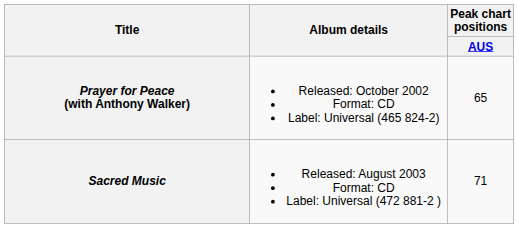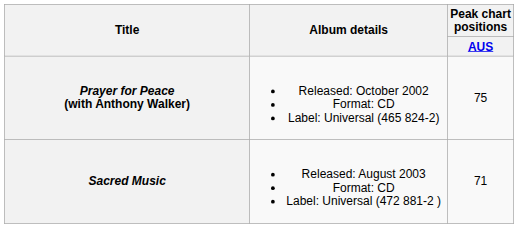 <table class="wikitable plainrowheaders" style="text-align:center;" border="1">
 <tr>
 <th scope="col" rowspan="2" style="width:20em;">Title</th>
 <th scope="col" rowspan="2" style="width:16em;">Album details</th>
 <th scope="col" colspan="1">Peak chart<br>positions</th>
 </tr>
 <tr>
 <th scope="col" style="text-align:center;"><a href='#'>AUS</a><br></th>
 </tr>
 <tr>
 <th scope="row"><em>Prayer for Peace</em> <br> (with Anthony Walker)</th>
 <td><br><ul><li>Released: October 2002</li><li>Format: CD</li><li>Label: Universal (465 824-2)</li></ul></td>
-<td align="center">65</td>
+<td align="center">75</td>
 </tr>
 <tr>
 <th scope="row"><em>Sacred Music</em></th>
 <td><br><ul><li>Released: August 2003</li><li>Format: CD</li><li>Label: Universal (472 881-2 )</li></ul></td>
 <td align="center">71</td>
 </tr>
 </table>
